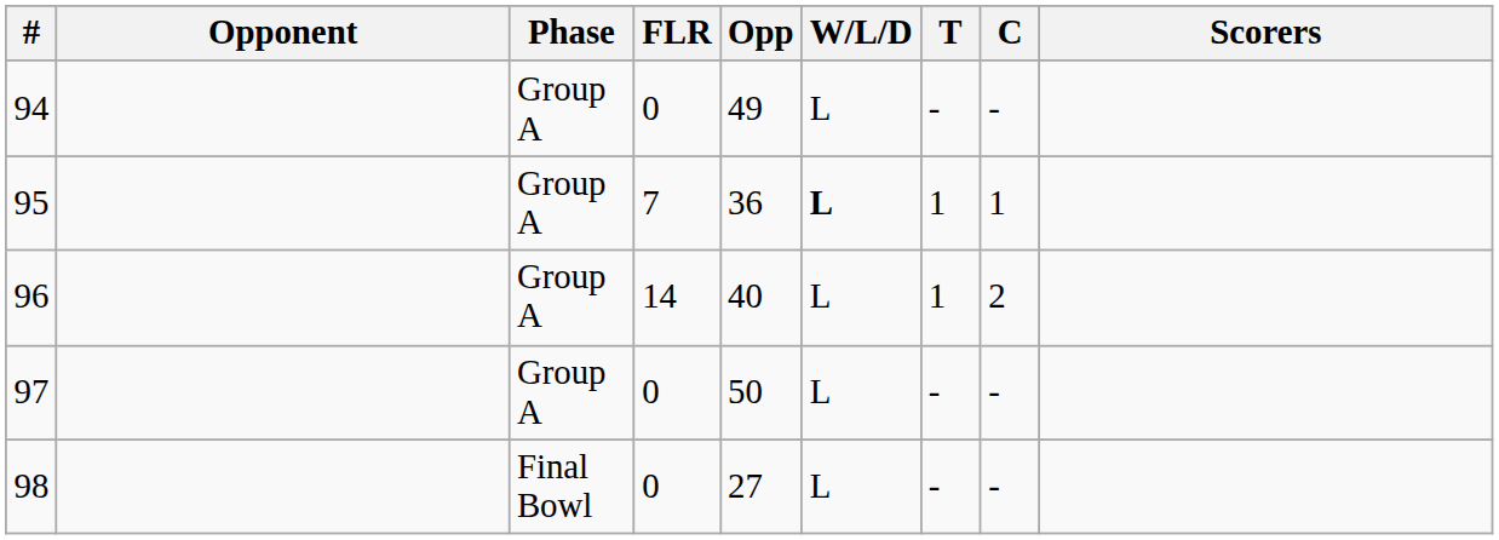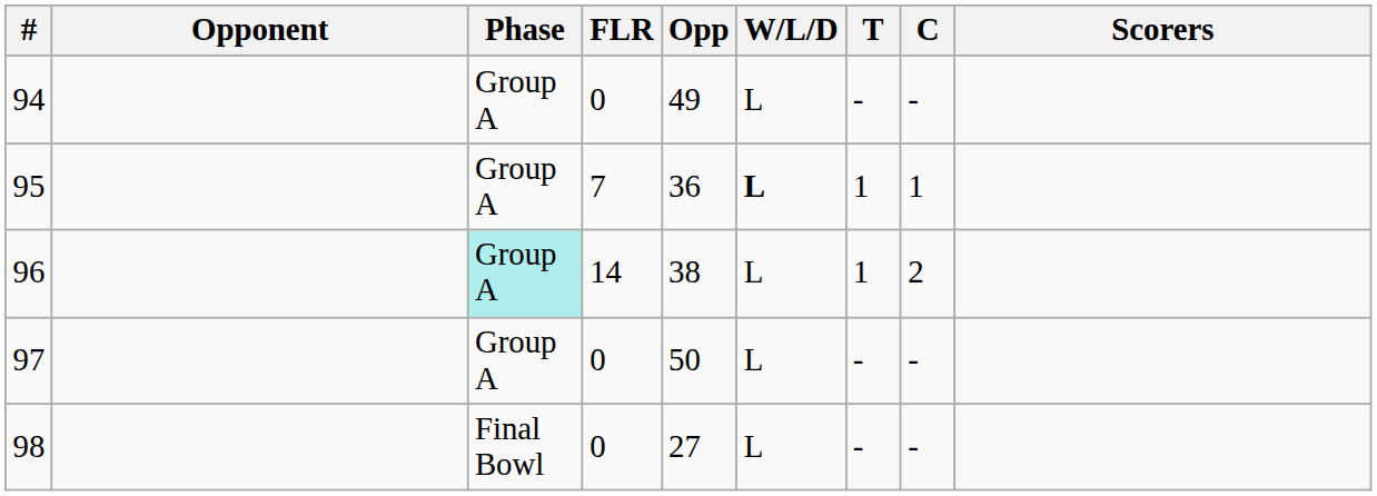 <table class="wikitable sortable">
 <tr>
 <th width=10>#</th>
 <th width=200>Opponent</th>
 <th width=50>Phase</th>
 <th width=30>FLR</th>
 <th width=30>Opp</th>
 <th width=45>W/L/D</th>
 <th width=20>T</th>
 <th width=20>C</th>
 <th width=200>Scorers</th>
 </tr>
 <tr>
 <td>94</td>
 <td></td>
 <td>Group A</td>
 <td>0</td>
 <td>49</td>
 <td>L</td>
 <td>-</td>
 <td>-</td>
 <td></td>
 </tr>
 <tr>
 <td>95</td>
 <td></td>
 <td>Group A</td>
 <td>7</td>
 <td>36</td>
 <td><strong>L</strong></td>
 <td>1</td>
 <td>1</td>
 <td></td>
 </tr>
 <tr>
 <td>96</td>
 <td></td>
-<td>Group A</td>
+<td style="background: paleturquoise;">Group A</td>
 <td>14</td>
-<td>40</td>
+<td>38</td>
 <td>L</td>
 <td>1</td>
 <td>2</td>
 <td></td>
 </tr>
 <tr>
 <td>97</td>
 <td></td>
 <td>Group A</td>
 <td>0</td>
 <td>50</td>
 <td>L</td>
 <td>-</td>
 <td>-</td>
 <td></td>
 </tr>
 <tr>
 <td>98</td>
 <td></td>
 <td>Final Bowl</td>
 <td>0</td>
 <td>27</td>
 <td>L</td>
 <td>-</td>
 <td>-</td>
 <td></td>
 </tr>
 </table>
